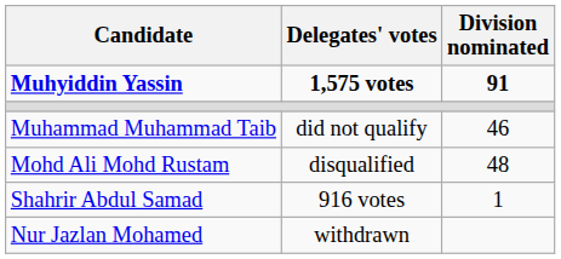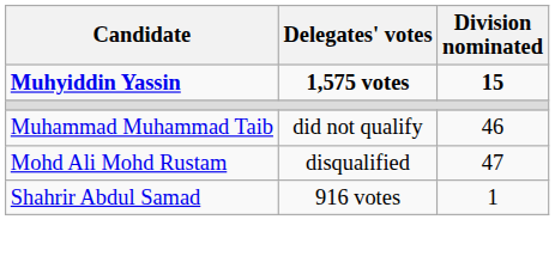 <table class=wikitable>
 <tr>
 <th>Candidate</th>
 <th>Delegates' votes</th>
 <th>Division<br>nominated</th>
 </tr>
 <tr>
 <td><strong><a href='#'>Muhyiddin Yassin</a></strong></td>
 <td align=center><strong>1,575 votes</strong></td>
-<td align=center><strong>91</strong></td>
+<td align=center><strong>15</strong></td>
 </tr>
 <tr>
 <td colspan=3 bgcolor=dcdcdc></td>
 </tr>
 <tr>
 <td><a href='#'>Muhammad Muhammad Taib</a></td>
 <td align=center>did not qualify</td>
 <td align=center>46</td>
 </tr>
 <tr>
 <td><a href='#'>Mohd Ali Mohd Rustam</a></td>
 <td align=center>disqualified</td>
-<td align=center>48</td>
+<td align=center>47</td>
 </tr>
 <tr>
 <td><a href='#'>Shahrir Abdul Samad</a></td>
 <td align=center>916 votes</td>
 <td align=center>1</td>
 </tr>
-<tr>
-<td><a href='#'>Nur Jazlan Mohamed</a></td>
-<td align=center>withdrawn</td>
-<td align=center></td>
-</tr>
 </table>
